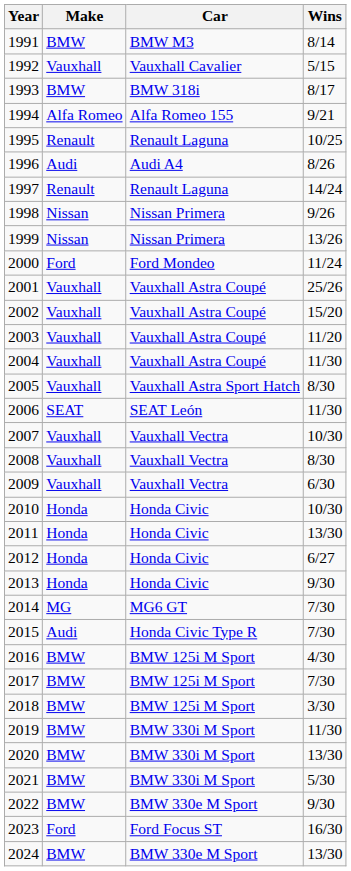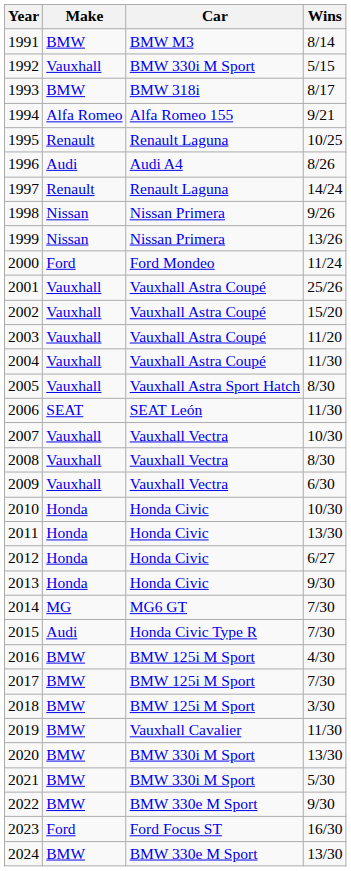 <table class="wikitable sortable">
 <tr>
 <th>Year</th>
 <th>Make</th>
 <th>Car</th>
 <th>Wins</th>
 </tr>
 <tr>
 <td>1991</td>
 <td><a href='#'>BMW</a></td>
 <td><a href='#'>BMW M3</a></td>
 <td>8/14</td>
 </tr>
 <tr>
 <td>1992</td>
 <td><a href='#'>Vauxhall</a></td>
-<td><a href='#'>Vauxhall Cavalier</a></td>
+<td><a href='#'>BMW 330i M Sport</a></td>
 <td>5/15</td>
 </tr>
 <tr>
 <td>1993</td>
 <td><a href='#'>BMW</a></td>
 <td><a href='#'>BMW 318i</a></td>
 <td>8/17</td>
 </tr>
 <tr>
 <td>1994</td>
 <td><a href='#'>Alfa Romeo</a></td>
 <td><a href='#'>Alfa Romeo 155</a></td>
 <td>9/21</td>
 </tr>
 <tr>
 <td>1995</td>
 <td><a href='#'>Renault</a></td>
 <td><a href='#'>Renault Laguna</a></td>
 <td>10/25</td>
 </tr>
 <tr>
 <td>1996</td>
 <td><a href='#'>Audi</a></td>
 <td><a href='#'>Audi A4</a></td>
 <td>8/26</td>
 </tr>
 <tr>
 <td>1997</td>
 <td><a href='#'>Renault</a></td>
 <td><a href='#'>Renault Laguna</a></td>
 <td>14/24</td>
 </tr>
 <tr>
 <td>1998</td>
 <td><a href='#'>Nissan</a></td>
 <td><a href='#'>Nissan Primera</a></td>
 <td>9/26</td>
 </tr>
 <tr>
 <td>1999</td>
 <td><a href='#'>Nissan</a></td>
 <td><a href='#'>Nissan Primera</a></td>
 <td>13/26</td>
 </tr>
 <tr>
 <td>2000</td>
 <td><a href='#'>Ford</a></td>
 <td><a href='#'>Ford Mondeo</a></td>
 <td>11/24</td>
 </tr>
 <tr>
 <td>2001</td>
 <td><a href='#'>Vauxhall</a></td>
 <td><a href='#'>Vauxhall Astra Coupé</a></td>
 <td>25/26</td>
 </tr>
 <tr>
 <td>2002</td>
 <td><a href='#'>Vauxhall</a></td>
 <td><a href='#'>Vauxhall Astra Coupé</a></td>
 <td>15/20</td>
 </tr>
 <tr>
 <td>2003</td>
 <td><a href='#'>Vauxhall</a></td>
 <td><a href='#'>Vauxhall Astra Coupé</a></td>
 <td>11/20</td>
 </tr>
 <tr>
 <td>2004</td>
 <td><a href='#'>Vauxhall</a></td>
 <td><a href='#'>Vauxhall Astra Coupé</a></td>
 <td>11/30</td>
 </tr>
 <tr>
 <td>2005</td>
 <td><a href='#'>Vauxhall</a></td>
 <td><a href='#'>Vauxhall Astra Sport Hatch</a></td>
 <td>8/30</td>
 </tr>
 <tr>
 <td>2006</td>
 <td><a href='#'>SEAT</a></td>
 <td><a href='#'>SEAT León</a></td>
 <td>11/30</td>
 </tr>
 <tr>
 <td>2007</td>
 <td><a href='#'>Vauxhall</a></td>
 <td><a href='#'>Vauxhall Vectra</a></td>
 <td>10/30</td>
 </tr>
 <tr>
 <td>2008</td>
 <td><a href='#'>Vauxhall</a></td>
 <td><a href='#'>Vauxhall Vectra</a></td>
 <td>8/30</td>
 </tr>
 <tr>
 <td>2009</td>
 <td><a href='#'>Vauxhall</a></td>
 <td><a href='#'>Vauxhall Vectra</a></td>
 <td>6/30</td>
 </tr>
 <tr>
 <td>2010</td>
 <td><a href='#'>Honda</a></td>
 <td><a href='#'>Honda Civic</a></td>
 <td>10/30</td>
 </tr>
 <tr>
 <td>2011</td>
 <td><a href='#'>Honda</a></td>
 <td><a href='#'>Honda Civic</a></td>
 <td>13/30</td>
 </tr>
 <tr>
 <td>2012</td>
 <td><a href='#'>Honda</a></td>
 <td><a href='#'>Honda Civic</a></td>
 <td>6/27</td>
 </tr>
 <tr>
 <td>2013</td>
 <td><a href='#'>Honda</a></td>
 <td><a href='#'>Honda Civic</a></td>
 <td>9/30</td>
 </tr>
 <tr>
 <td>2014</td>
 <td><a href='#'>MG</a></td>
 <td><a href='#'>MG6 GT</a></td>
 <td>7/30</td>
 </tr>
 <tr>
 <td>2015</td>
 <td><a href='#'>Audi</a></td>
 <td><a href='#'>Honda Civic Type R</a></td>
 <td>7/30</td>
 </tr>
 <tr>
 <td>2016</td>
 <td><a href='#'>BMW</a></td>
 <td><a href='#'>BMW 125i M Sport</a></td>
 <td>4/30</td>
 </tr>
 <tr>
 <td>2017</td>
 <td><a href='#'>BMW</a></td>
 <td><a href='#'>BMW 125i M Sport</a></td>
 <td>7/30</td>
 </tr>
 <tr>
 <td>2018</td>
 <td><a href='#'>BMW</a></td>
 <td><a href='#'>BMW 125i M Sport</a></td>
 <td>3/30</td>
 </tr>
 <tr>
 <td>2019</td>
 <td><a href='#'>BMW</a></td>
-<td><a href='#'>BMW 330i M Sport</a></td>
+<td><a href='#'>Vauxhall Cavalier</a></td>
 <td>11/30</td>
 </tr>
 <tr>
 <td>2020</td>
 <td><a href='#'>BMW</a></td>
 <td><a href='#'>BMW 330i M Sport</a></td>
 <td>13/30</td>
 </tr>
 <tr>
 <td>2021</td>
 <td><a href='#'>BMW</a></td>
 <td><a href='#'>BMW 330i M Sport</a></td>
 <td>5/30</td>
 </tr>
 <tr>
 <td>2022</td>
 <td><a href='#'>BMW</a></td>
 <td><a href='#'>BMW 330e M Sport</a></td>
 <td>9/30</td>
 </tr>
 <tr>
 <td>2023</td>
 <td><a href='#'>Ford</a></td>
 <td><a href='#'>Ford Focus ST</a></td>
 <td>16/30</td>
 </tr>
 <tr>
 <td>2024</td>
 <td><a href='#'>BMW</a></td>
 <td><a href='#'>BMW 330e M Sport</a></td>
 <td>13/30</td>
 </tr>
 </table>
